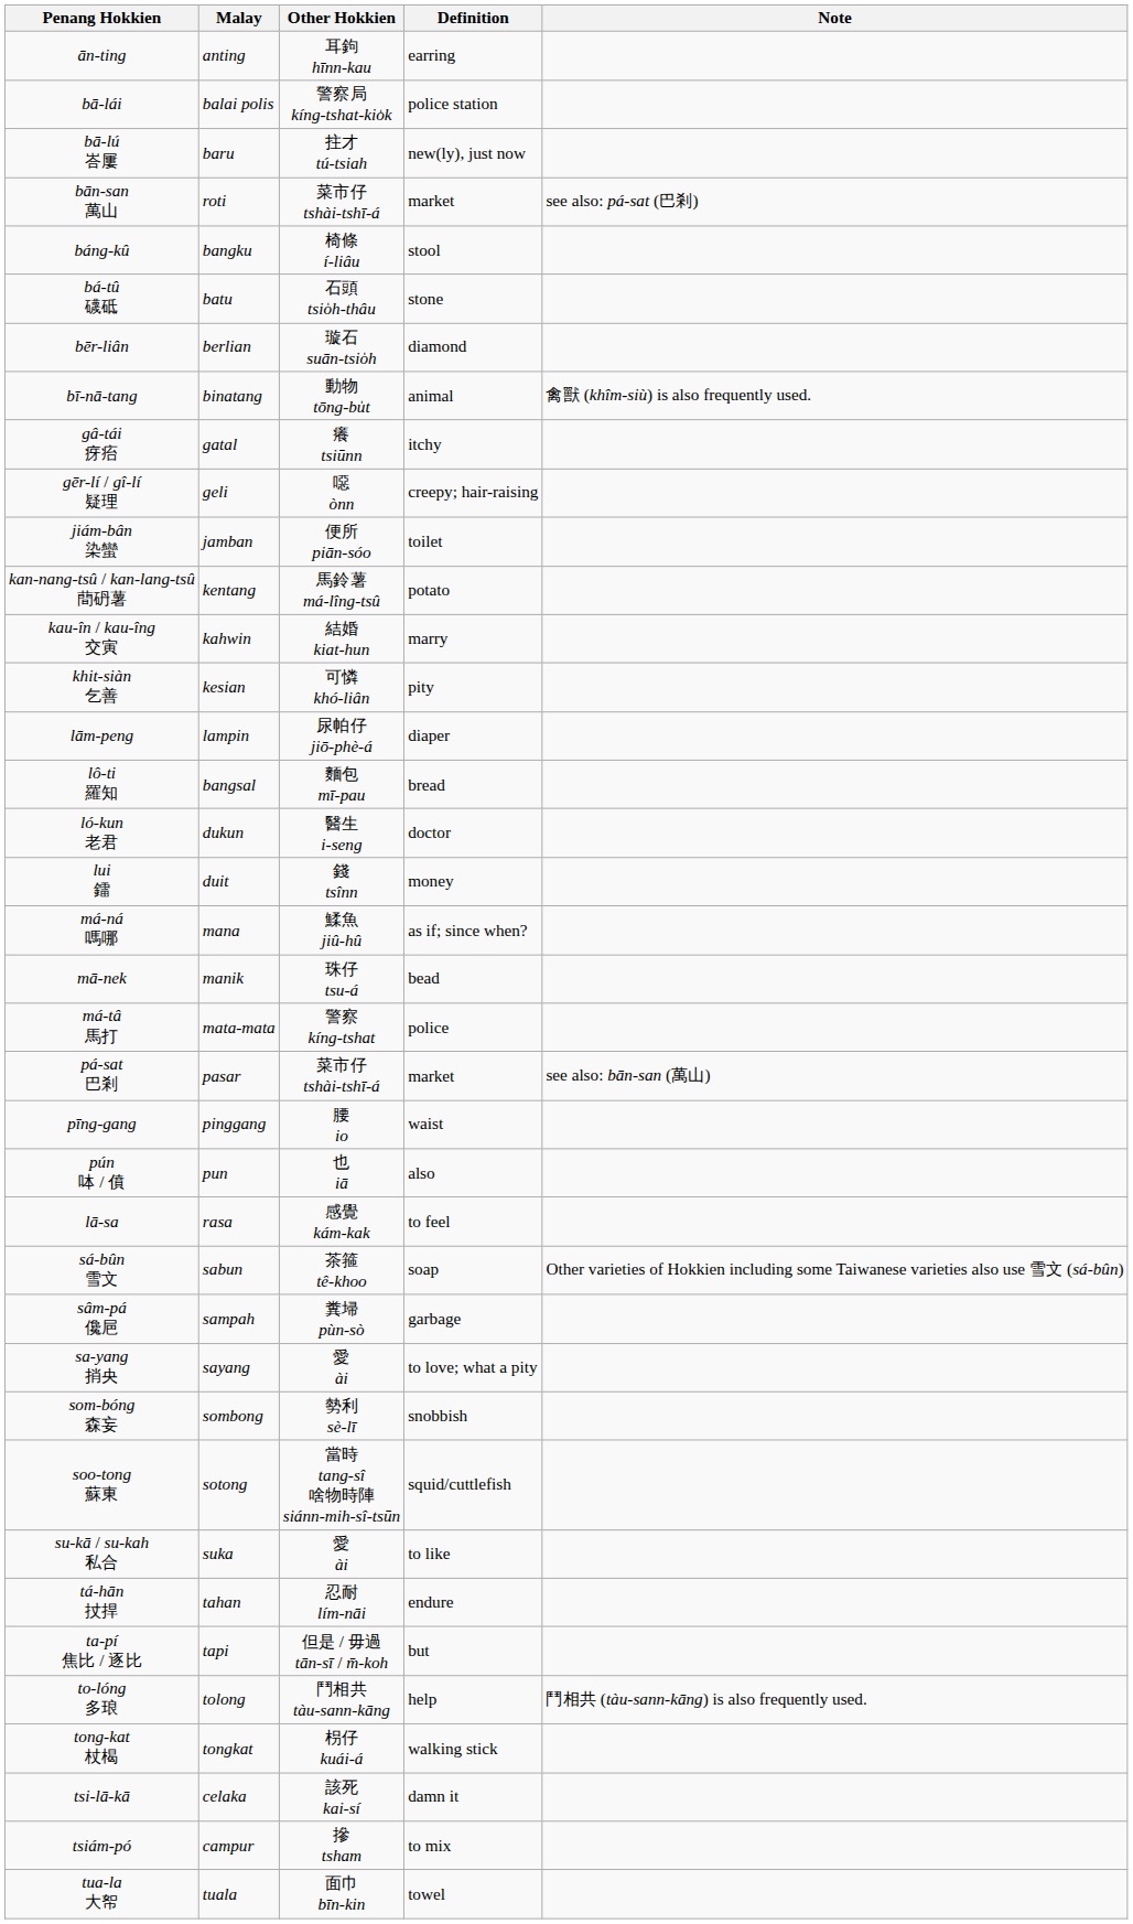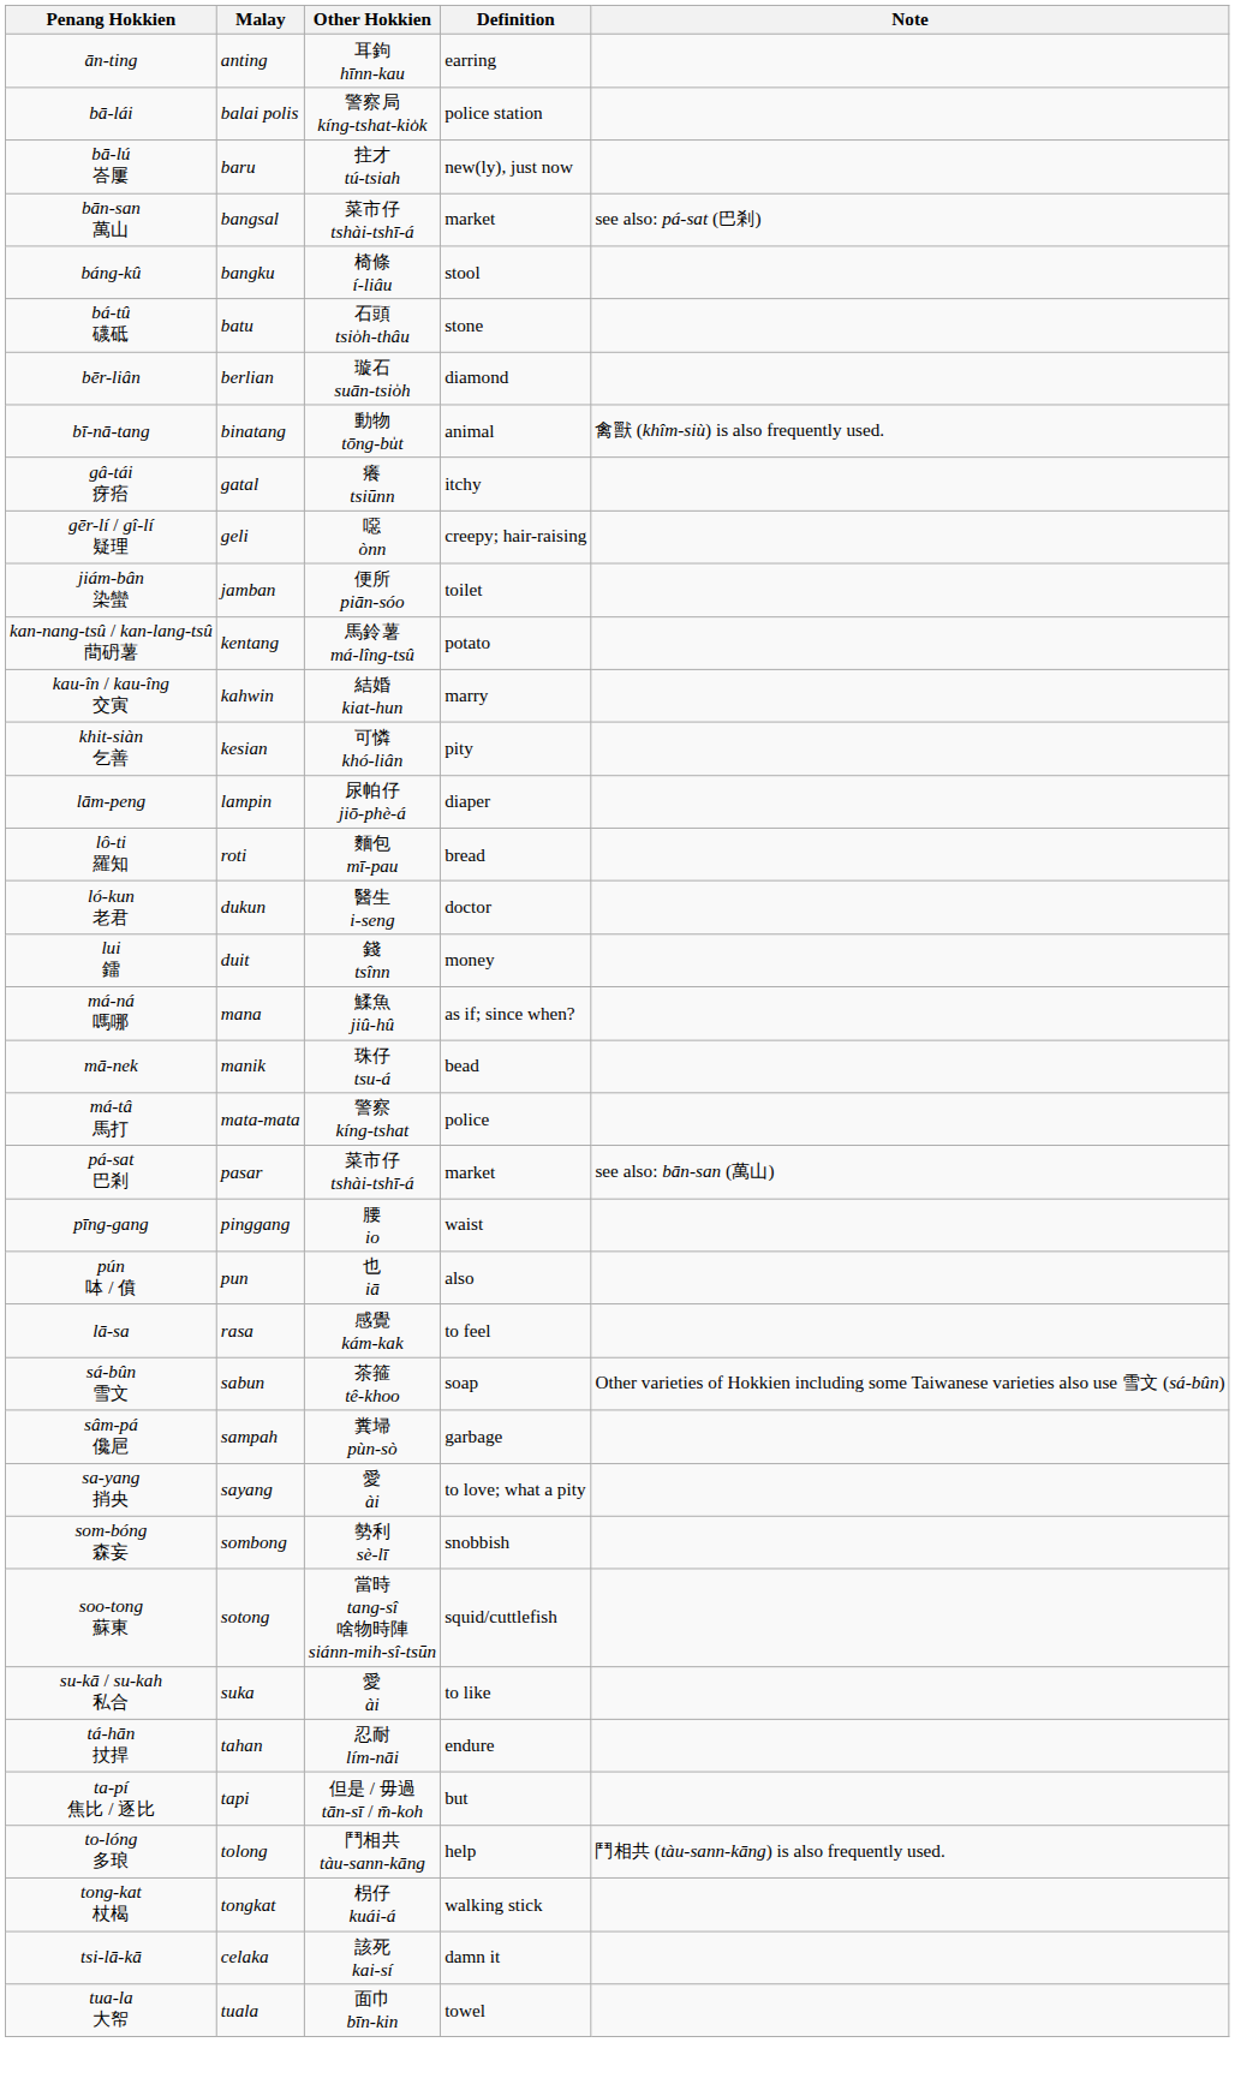 <table class="wikitable" style="font-size:100%;">
 <tr>
 <th>Penang Hokkien</th>
 <th>Malay</th>
 <th>Other Hokkien</th>
 <th>Definition</th>
 <th>Note</th>
 </tr>
 <tr>
 <td align=center><em>ān-ting</em></td>
 <td><em>anting</em></td>
 <td align=center>耳鉤<br><em>hīnn-kau</em></td>
 <td>earring</td>
 <td></td>
 </tr>
 <tr>
 <td align=center><em>bā-lái</em></td>
 <td><em>balai polis</em></td>
 <td align=center>警察局<br><em>kíng-tshat-kio̍k</em></td>
 <td>police station</td>
 <td></td>
 </tr>
 <tr>
 <td align=center><em>bā-lú</em><br>峇屢</td>
 <td><em>baru</em></td>
 <td align=center>拄才<br><em>tú-tsiah</em></td>
 <td>new(ly), just now</td>
 <td></td>
 </tr>
 <tr>
 <td align=center><em>bān-san</em><br>萬山</td>
-<td><em>roti</em></td>
+<td><em>bangsal</em></td>
 <td align=center>菜市仔<br><em>tshài-tshī-á</em></td>
 <td>market</td>
 <td>see also: <em>pá-sat</em> (巴剎)</td>
 </tr>
 <tr>
 <td align=center><em>báng-kû</em></td>
 <td><em>bangku</em></td>
 <td align=center>椅條<br><em>í-liâu</em></td>
 <td>stool</td>
 <td></td>
 </tr>
 <tr>
 <td align=center><em>bá-tû</em><br>礣砥</td>
 <td><em>batu</em></td>
 <td align=center>石頭<br><em>tsio̍h-thâu</em></td>
 <td>stone</td>
 <td></td>
 </tr>
 <tr>
 <td align=center><em>bēr-liân</em></td>
 <td><em>berlian</em></td>
 <td align=center>璇石<br><em>suān-tsio̍h</em></td>
 <td>diamond</td>
 <td></td>
 </tr>
 <tr>
 <td align=center><em>bī-nā-tang</em></td>
 <td><em>binatang</em></td>
 <td align=center>動物<br><em>tōng-bu̍t</em></td>
 <td>animal</td>
 <td>禽獸 (<em>khîm-siù</em>) is also frequently used.</td>
 </tr>
 <tr>
 <td align=center><em>gâ-tái</em><br>疨㾂</td>
 <td><em>gatal</em></td>
 <td align=center>癢<br><em>tsiūnn</em></td>
 <td>itchy</td>
 <td></td>
 </tr>
 <tr>
 <td align=center><em>gēr-lí</em> / <em>gî-lí</em><br>疑理</td>
 <td><em>geli</em></td>
 <td align=center>噁<br><em>ònn</em></td>
 <td>creepy; hair-raising</td>
 <td></td>
 </tr>
 <tr>
 <td align=center><em>jiám-bân</em><br>染蠻</td>
 <td><em>jamban</em></td>
 <td align=center>便所<br><em>piān-sóo</em></td>
 <td>toilet</td>
 <td></td>
 </tr>
 <tr>
 <td align=center><em>kan-nang-tsû</em> / <em>kan-lang-tsû</em><br>蕳砃薯</td>
 <td><em>kentang</em></td>
 <td align=center>馬鈴薯<br><em>má-lîng-tsû</em></td>
 <td>potato</td>
 <td></td>
 </tr>
 <tr>
 <td align=center><em>kau-în</em> / <em>kau-îng</em><br>交寅</td>
 <td><em>kahwin</em></td>
 <td align=center>結婚<br><em>kiat-hun</em></td>
 <td>marry</td>
 <td></td>
 </tr>
 <tr>
 <td align=center><em>khit-siàn</em><br>乞善</td>
 <td><em>kesian</em></td>
 <td align=center>可憐<br><em>khó-liân</em></td>
 <td>pity</td>
 <td></td>
 </tr>
 <tr>
 <td align=center><em>lām-peng</em></td>
 <td><em>lampin</em></td>
 <td align=center>尿帕仔<br><em>jiō-phè-á</em></td>
 <td>diaper</td>
 <td></td>
 </tr>
 <tr>
 <td align=center><em>lô-ti</em><br>羅知</td>
-<td><em>bangsal</em></td>
+<td><em>roti</em></td>
 <td align=center>麵包<br><em>mī-pau</em></td>
 <td>bread</td>
 <td></td>
 </tr>
 <tr>
 <td align=center><em>ló-kun</em><br>老君</td>
 <td><em>dukun</em></td>
 <td align=center>醫生<br><em>i-seng</em></td>
 <td>doctor</td>
 <td></td>
 </tr>
 <tr>
 <td align=center><em>lui</em><br>鐳</td>
 <td><em>duit</em></td>
 <td align=center>錢<br><em>tsînn</em></td>
 <td>money</td>
 <td></td>
 </tr>
 <tr>
 <td align=center><em>má-ná</em><br>嗎哪</td>
 <td><em>mana</em></td>
 <td align=center>鰇魚<br><em>jiû-hû</em></td>
 <td>as if; since when?</td>
 <td></td>
 </tr>
 <tr>
 <td align=center><em>mā-nek</em></td>
 <td><em>manik</em></td>
 <td align=center>珠仔<br><em>tsu-á</em></td>
 <td>bead</td>
 <td></td>
 </tr>
 <tr>
 <td align=center><em>má-tâ</em><br>馬打</td>
 <td><em>mata-mata</em></td>
 <td align=center>警察<br><em>kíng-tshat</em></td>
 <td>police</td>
 <td></td>
 </tr>
 <tr>
 <td align=center><em>pá-sat</em><br>巴剎</td>
 <td><em>pasar</em></td>
 <td align=center>菜市仔<br><em>tshài-tshī-á</em></td>
 <td>market</td>
 <td>see also: <em>bān-san</em> (萬山)</td>
 </tr>
 <tr>
 <td align=center><em>pīng-gang</em></td>
 <td><em>pinggang</em></td>
 <td align=center>腰<br><em>io</em></td>
 <td>waist</td>
 <td></td>
 </tr>
 <tr>
 <td align=center><em>pún</em><br>呠 / 僨</td>
 <td><em>pun</em></td>
 <td align=center>也<br><em>iā</em></td>
 <td>also</td>
 <td></td>
 </tr>
 <tr>
 <td align=center><em>lā-sa</em></td>
 <td><em>rasa</em></td>
 <td align=center>感覺<br><em>kám-kak</em></td>
 <td>to feel</td>
 <td></td>
 </tr>
 <tr>
 <td align=center><em>sá-bûn</em><br>雪文</td>
 <td><em>sabun</em></td>
 <td align=center>茶箍<br><em>tê-khoo</em></td>
 <td>soap</td>
 <td>Other varieties of Hokkien including some Taiwanese varieties also use 雪文 (<em>sá-bûn</em>)</td>
 </tr>
 <tr>
 <td align=center><em>sâm-pá</em><br>儳㞎</td>
 <td><em>sampah</em></td>
 <td align=center>糞埽<br><em>pùn-sò</em></td>
 <td>garbage</td>
 <td></td>
 </tr>
 <tr>
 <td align=center><em>sa-yang</em><br>捎央</td>
 <td><em>sayang</em></td>
 <td align=center>愛<br><em>ài</em></td>
 <td>to love; what a pity</td>
 <td></td>
 </tr>
 <tr>
 <td align=center><em>som-bóng</em><br>森妄</td>
 <td><em>sombong</em></td>
 <td align=center>勢利<br><em>sè-lī</em></td>
 <td>snobbish</td>
 <td></td>
 </tr>
 <tr>
 <td align=center><em>soo-tong</em><br>蘇東</td>
 <td><em>sotong</em></td>
 <td align=center>當時<br><em>tang-sî</em><br>啥物時陣<br><em>siánn-mih-sî-tsūn</em></td>
 <td>squid/cuttlefish</td>
 <td></td>
 </tr>
 <tr>
 <td align=center><em>su-kā</em> / <em>su-kah</em><br>私合</td>
 <td><em>suka</em></td>
 <td align=center>愛<br><em>ài</em></td>
 <td>to like</td>
 <td></td>
 </tr>
 <tr>
 <td align=center><em>tá-hān</em><br>扙捍</td>
 <td><em>tahan</em></td>
 <td align=center>忍耐<br><em>lím-nāi</em></td>
 <td>endure</td>
 <td></td>
 </tr>
 <tr>
 <td align=center><em>ta-pí</em><br>焦比 / 逐比</td>
 <td><em>tapi</em></td>
 <td align=center>但是 / 毋過<br><em>tān-sī</em> / <em>m̄-koh</em></td>
 <td>but</td>
 <td></td>
 </tr>
 <tr>
 <td align=center><em>to-lóng</em><br>多琅</td>
 <td><em>tolong</em></td>
 <td align=center>鬥相共<br><em>tàu-sann-kāng</em></td>
 <td>help</td>
 <td>鬥相共 (<em>tàu-sann-kāng</em>) is also frequently used.</td>
 </tr>
 <tr>
 <td align=center><em>tong-kat</em><br>杖楬</td>
 <td><em>tongkat</em></td>
 <td align=center>枴仔<br><em>kuái-á</em></td>
 <td>walking stick</td>
 <td></td>
 </tr>
 <tr>
 <td align=center><em>tsi-lā-kā</em></td>
 <td><em>celaka</em></td>
 <td align=center>該死<br><em>kai-sí</em></td>
 <td>damn it</td>
 <td></td>
 </tr>
 <tr>
-<td align=center><em>tsiám-pó</em></td>
-<td><em>campur</em></td>
-<td align=center>摻<br><em>tsham</em></td>
-<td>to mix</td>
-<td></td>
-</tr>
-<tr>
 <td align=center><em>tua-la</em><br>大帤</td>
 <td><em>tuala</em></td>
 <td align=center>面巾<br><em>bīn-kin</em></td>
 <td>towel</td>
 <td></td>
 </tr>
 </table>
